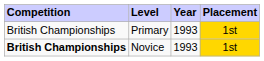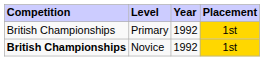 <table class="wikitable">
 <tr bgcolor="#CCCCFF">
 <td><strong>Competition</strong></td>
 <td><strong>Level</strong></td>
 <td><strong>Year</strong></td>
 <td><strong>Placement</strong></td>
 </tr>
 <tr>
 <td>British Championships</td>
 <td>Primary</td>
-<td>1993</td>
+<td>1992</td>
 <td align="center" bgcolor="gold">1st</td>
 </tr>
 <tr>
 <td><strong>British Championships</strong></td>
 <td>Novice</td>
-<td>1993</td>
+<td>1992</td>
 <td align="center" bgcolor="gold">1st</td>
 </tr>
 </table>
